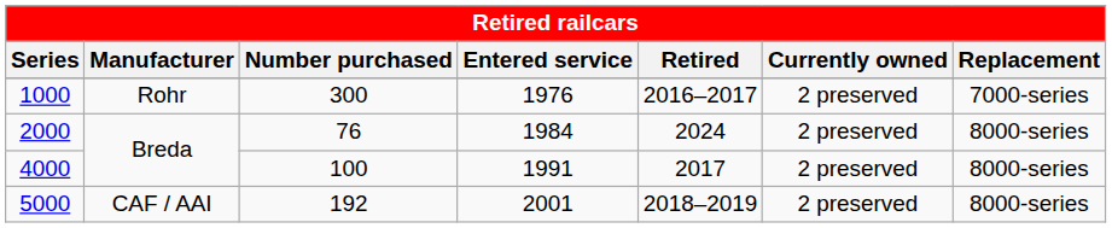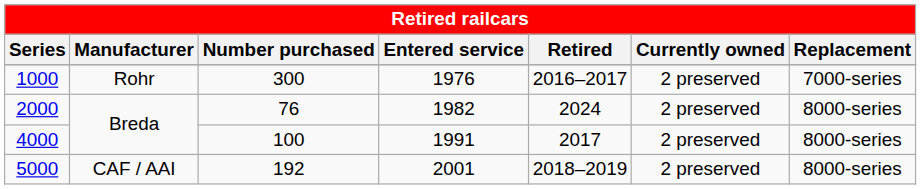 <table class="wikitable sortable" style="text-align:center">
 <tr>
 <th colspan="10" style="color:white; background:red">Retired railcars</th>
 </tr>
 <tr>
 <th>Series</th>
 <th>Manufacturer</th>
 <th>Number purchased</th>
 <th>Entered service</th>
 <th>Retired</th>
 <th>Currently owned</th>
 <th>Replacement</th>
 </tr>
 <tr>
 </tr>
 <tr>
 <td><a href='#'>1000</a></td>
 <td>Rohr</td>
 <td>300</td>
 <td>1976</td>
 <td>2016–2017</td>
 <td>2 preserved</td>
 <td>7000-series</td>
 </tr>
 <tr>
 <td><a href='#'>2000</a></td>
 <td rowspan="2">Breda</td>
 <td>76</td>
-<td>1984</td>
+<td>1982</td>
 <td>2024</td>
 <td>2 preserved</td>
 <td>8000-series</td>
 </tr>
 <tr>
 <td><a href='#'>4000</a></td>
 <td>100</td>
 <td>1991</td>
 <td>2017</td>
 <td>2 preserved</td>
 <td>8000-series</td>
 </tr>
 <tr>
 <td><a href='#'>5000</a></td>
 <td>CAF / AAI</td>
 <td>192</td>
 <td>2001</td>
 <td>2018–2019</td>
 <td>2 preserved</td>
 <td>8000-series</td>
 </tr>
 </table>
